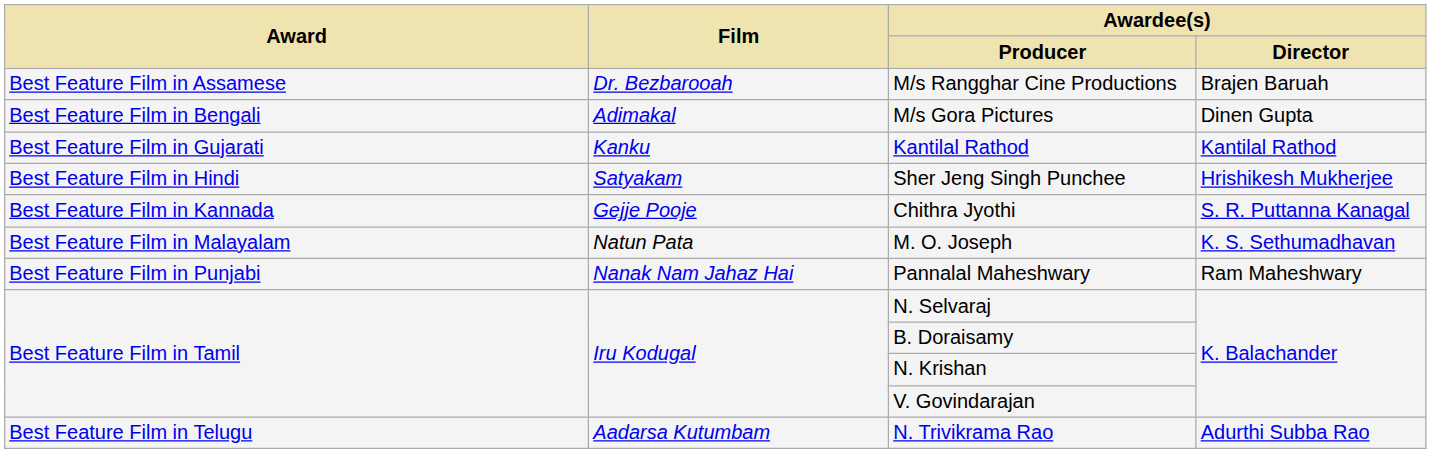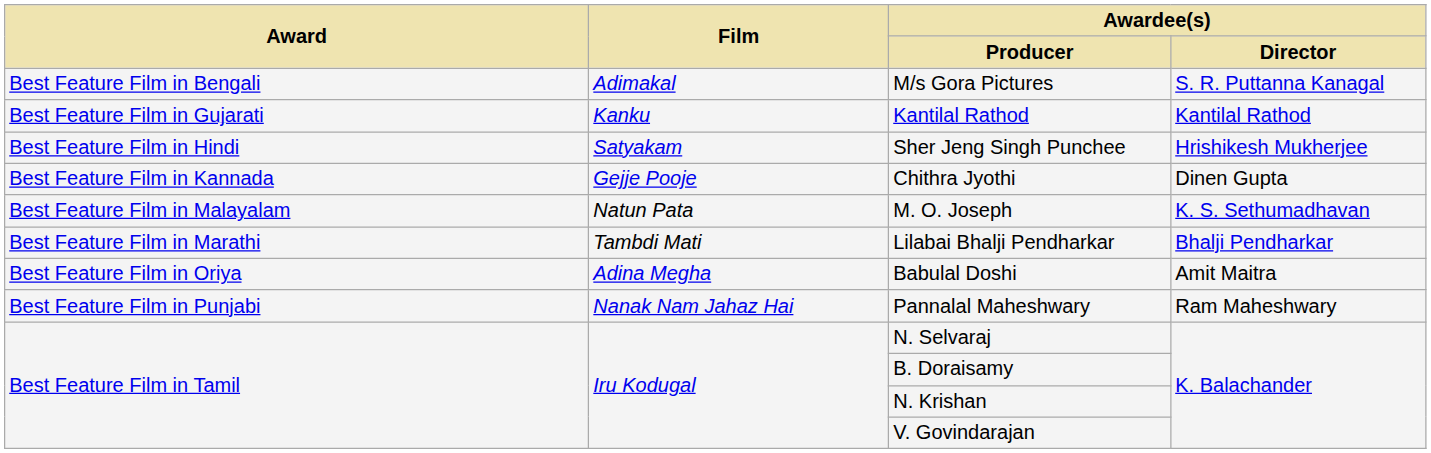 <table class="wikitable sortable" style="width:90%">
 <tr>
 <th scope="col" rowspan="2" style="background-color:#EFE4B0;width:37%">Award</th>
 <th scope="col" rowspan="2" style="background-color:#EFE4B0;width:19%">Film</th>
 <th scope="col" colspan="2" style="background-color:#EFE4B0;width:34%">Awardee(s)</th>
 </tr>
 <tr>
 <th scope="col" style="background-color:#EFE4B0;">Producer</th>
 <th scope="col" style="background-color:#EFE4B0;">Director</th>
 </tr>
 <tr style="background-color:#F4F4F4">
-<td><a href='#'>Best Feature Film in Assamese</a></td>
-<td><em><a href='#'>Dr. Bezbarooah</a></em></td>
-<td>M/s Rangghar Cine Productions</td>
-<td>Brajen Baruah</td>
-</tr>
-<tr style="background-color:#F4F4F4">
 <td><a href='#'>Best Feature Film in Bengali</a></td>
 <td><em><a href='#'>Adimakal</a></em></td>
 <td>M/s Gora Pictures</td>
-<td>Dinen Gupta</td>
+<td><a href='#'>S. R. Puttanna Kanagal</a></td>
 </tr>
 <tr style="background-color:#F4F4F4">
 <td><a href='#'>Best Feature Film in Gujarati</a></td>
 <td><em><a href='#'>Kanku</a></em></td>
 <td><a href='#'>Kantilal Rathod</a></td>
 <td><a href='#'>Kantilal Rathod</a></td>
 </tr>
 <tr style="background-color:#F4F4F4">
 <td><a href='#'>Best Feature Film in Hindi</a></td>
 <td><em><a href='#'>Satyakam</a></em></td>
 <td>Sher Jeng Singh Punchee</td>
 <td><a href='#'>Hrishikesh Mukherjee</a></td>
 </tr>
 <tr style="background-color:#F4F4F4">
 <td><a href='#'>Best Feature Film in Kannada</a></td>
 <td><em><a href='#'>Gejje Pooje</a></em></td>
 <td>Chithra Jyothi</td>
-<td><a href='#'>S. R. Puttanna Kanagal</a></td>
+<td>Dinen Gupta</td>
 </tr>
 <tr style="background-color:#F4F4F4">
 <td><a href='#'>Best Feature Film in Malayalam</a></td>
 <td><em>Natun Pata</em></td>
 <td>M. O. Joseph</td>
 <td><a href='#'>K. S. Sethumadhavan</a></td>
+</tr>
+<tr style="background-color:#F4F4F4">
+<td><a href='#'>Best Feature Film in Marathi</a></td>
+<td><em>Tambdi Mati</em></td>
+<td>Lilabai Bhalji Pendharkar</td>
+<td><a href='#'>Bhalji Pendharkar</a></td>
+</tr>
+<tr style="background-color:#F4F4F4">
+<td><a href='#'>Best Feature Film in Oriya</a></td>
+<td><em><a href='#'>Adina Megha</a></em></td>
+<td>Babulal Doshi</td>
+<td>Amit Maitra</td>
 </tr>
 <tr style="background-color:#F4F4F4">
 <td><a href='#'>Best Feature Film in Punjabi</a></td>
 <td><em><a href='#'>Nanak Nam Jahaz Hai</a></em></td>
 <td>Pannalal Maheshwary</td>
 <td>Ram Maheshwary</td>
 </tr>
 <tr style="background-color:#F4F4F4">
 <td rowspan="4"><a href='#'>Best Feature Film in Tamil</a></td>
 <td rowspan="4"><em><a href='#'>Iru Kodugal</a></em></td>
 <td>N. Selvaraj</td>
 <td rowspan="4"><a href='#'>K. Balachander</a></td>
 </tr>
 <tr style="background-color:#F4F4F4">
 <td>B. Doraisamy</td>
 </tr>
 <tr style="background-color:#F4F4F4">
 <td>N. Krishan</td>
 </tr>
 <tr style="background-color:#F4F4F4">
 <td>V. Govindarajan</td>
 </tr>
-<tr style="background-color:#F4F4F4">
-<td><a href='#'>Best Feature Film in Telugu</a></td>
-<td><em><a href='#'>Aadarsa Kutumbam</a></em></td>
-<td><a href='#'>N. Trivikrama Rao</a></td>
-<td><a href='#'>Adurthi Subba Rao</a></td>
-</tr>
 </table>
